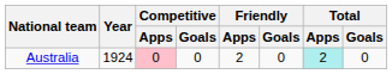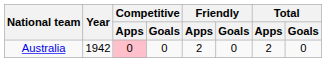 <table class="wikitable" style="text-align:center">
 <tr>
 <th rowspan="2">National team</th>
 <th rowspan="2">Year</th>
 <th colspan="2">Competitive</th>
 <th colspan="2">Friendly</th>
 <th colspan="2">Total</th>
 </tr>
 <tr>
 <th>Apps</th>
 <th>Goals</th>
 <th>Apps</th>
 <th>Goals</th>
 <th>Apps</th>
 <th>Goals</th>
 </tr>
 <tr>
 <td><a href='#'>Australia</a></td>
-<td>1924</td>
+<td>1942</td>
 <td style="background: pink;">0</td>
 <td>0</td>
 <td>2</td>
 <td>0</td>
-<td style="background: paleturquoise;">2</td>
+<td>2</td>
 <td>0</td>
 </tr>
 </table>
